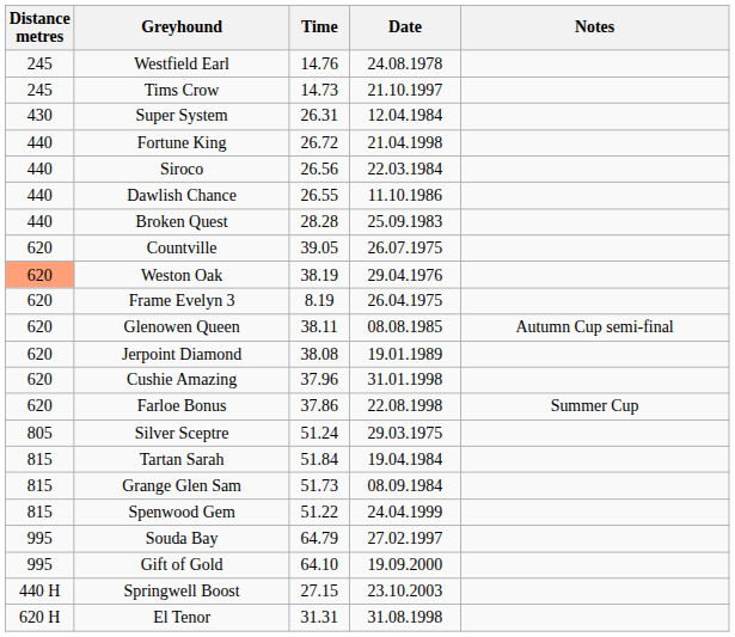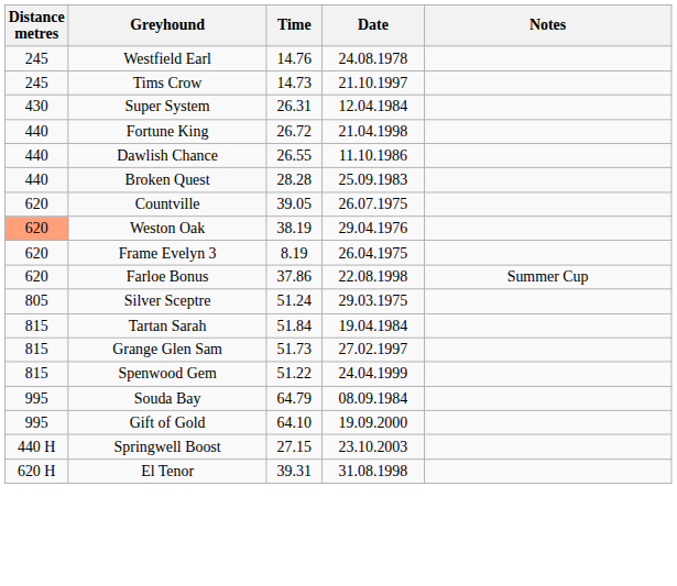 <table class="wikitable" style="font-size: 100%">
 <tr>
 <th width=50>Distance <br>metres</th>
 <th width=200>Greyhound</th>
 <th width=50>Time</th>
 <th width=100>Date</th>
 <th width=250>Notes</th>
 </tr>
 <tr align=center>
 <td>245</td>
 <td>Westfield Earl</td>
 <td>14.76</td>
 <td>24.08.1978</td>
 <td></td>
 </tr>
 <tr align=center>
 <td>245</td>
 <td>Tims Crow</td>
 <td>14.73</td>
 <td>21.10.1997</td>
 <td></td>
 </tr>
 <tr align=center>
 <td>430</td>
 <td>Super System</td>
 <td>26.31</td>
 <td>12.04.1984</td>
 <td></td>
 </tr>
 <tr align=center>
 <td>440</td>
 <td>Fortune King</td>
 <td>26.72</td>
 <td>21.04.1998</td>
-<td></td>
-</tr>
-<tr align=center>
-<td>440</td>
-<td>Siroco</td>
-<td>26.56</td>
-<td>22.03.1984</td>
 <td></td>
 </tr>
 <tr align=center>
 <td>440</td>
 <td>Dawlish Chance</td>
 <td>26.55</td>
 <td>11.10.1986</td>
 <td></td>
 </tr>
 <tr align=center>
 <td>440</td>
 <td>Broken Quest</td>
 <td>28.28</td>
 <td>25.09.1983</td>
 <td></td>
 </tr>
 <tr align=center>
 <td>620</td>
 <td>Countville</td>
 <td>39.05</td>
 <td>26.07.1975</td>
 <td></td>
 </tr>
 <tr align=center>
 <td style="background: lightsalmon;">620</td>
 <td>Weston Oak</td>
 <td>38.19</td>
 <td>29.04.1976</td>
 <td></td>
 </tr>
 <tr align=center>
 <td>620</td>
 <td>Frame Evelyn 3</td>
 <td>8.19</td>
 <td>26.04.1975</td>
 <td></td>
 </tr>
 <tr align=center>
 <td>620</td>
-<td>Glenowen Queen</td>
-<td>38.11</td>
-<td>08.08.1985</td>
-<td>Autumn Cup semi-final</td>
-</tr>
-<tr align=center>
-<td>620</td>
-<td>Jerpoint Diamond </td>
-<td>38.08</td>
-<td>19.01.1989</td>
-<td></td>
-</tr>
-<tr align=center>
-<td>620</td>
-<td>Cushie Amazing</td>
-<td>37.96</td>
-<td>31.01.1998</td>
-<td></td>
-</tr>
-<tr align=center>
-<td>620</td>
 <td>Farloe Bonus</td>
 <td>37.86</td>
 <td>22.08.1998</td>
 <td>Summer Cup</td>
 </tr>
 <tr align=center>
 <td>805</td>
 <td>Silver Sceptre</td>
 <td>51.24</td>
 <td>29.03.1975</td>
 <td></td>
 </tr>
 <tr align=center>
 <td>815</td>
 <td>Tartan Sarah</td>
 <td>51.84</td>
 <td>19.04.1984</td>
 <td></td>
 </tr>
 <tr align=center>
 <td>815</td>
 <td>Grange Glen Sam</td>
 <td>51.73</td>
-<td>08.09.1984</td>
+<td>27.02.1997</td>
 <td></td>
 </tr>
 <tr align=center>
 <td>815</td>
 <td>Spenwood Gem</td>
 <td>51.22</td>
 <td>24.04.1999</td>
 <td></td>
 </tr>
 <tr align=center>
 <td>995</td>
 <td>Souda Bay</td>
 <td>64.79</td>
-<td>27.02.1997</td>
+<td>08.09.1984</td>
 <td></td>
 </tr>
 <tr align=center>
 <td>995</td>
 <td>Gift of Gold</td>
 <td>64.10</td>
 <td>19.09.2000</td>
 <td></td>
 </tr>
 <tr align=center>
 <td>440 H</td>
 <td>Springwell Boost</td>
 <td>27.15</td>
 <td>23.10.2003</td>
 <td></td>
 </tr>
 <tr align=center>
 <td>620 H</td>
 <td>El Tenor</td>
-<td>31.31</td>
+<td>39.31</td>
 <td>31.08.1998</td>
 <td></td>
 </tr>
 </table>
